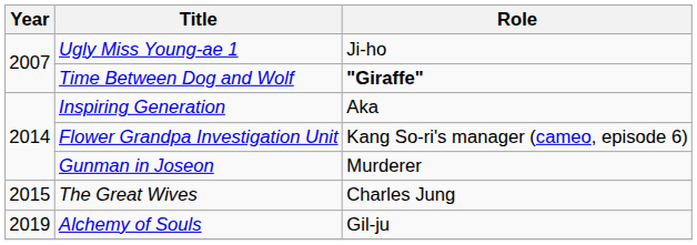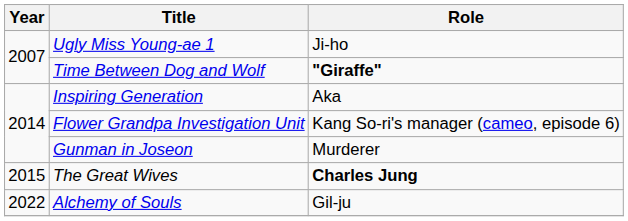 <table class="wikitable sortable">
 <tr>
 <th>Year</th>
 <th>Title</th>
 <th>Role</th>
 </tr>
 <tr>
 <td rowspan=2>2007</td>
 <td><em><a href='#'>Ugly Miss Young-ae 1</a></em></td>
 <td>Ji-ho</td>
 </tr>
 <tr>
 <td><em><a href='#'>Time Between Dog and Wolf</a></em></td>
 <td><strong>"Giraffe"</strong></td>
 </tr>
 <tr>
 <td rowspan=3>2014</td>
 <td><em><a href='#'>Inspiring Generation</a></em></td>
 <td>Aka</td>
 </tr>
 <tr>
 <td><em><a href='#'>Flower Grandpa Investigation Unit</a></em></td>
 <td>Kang So-ri's manager (<a href='#'>cameo</a>, episode 6)</td>
 </tr>
 <tr>
 <td><em><a href='#'>Gunman in Joseon</a></em></td>
 <td>Murderer</td>
 </tr>
 <tr>
 <td>2015</td>
 <td><em>The Great Wives</em></td>
-<td>Charles Jung</td>
+<td><strong>Charles Jung</strong></td>
 </tr>
 <tr>
-<td>2019</td>
+<td>2022</td>
 <td><em><a href='#'>Alchemy of Souls</a></em></td>
 <td>Gil-ju</td>
 </tr>
 <tr>
 </tr>
 </table>
